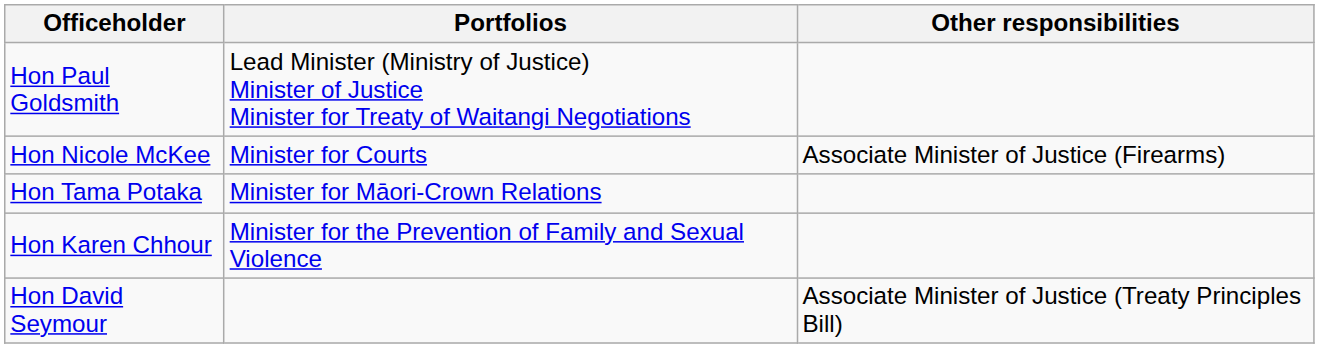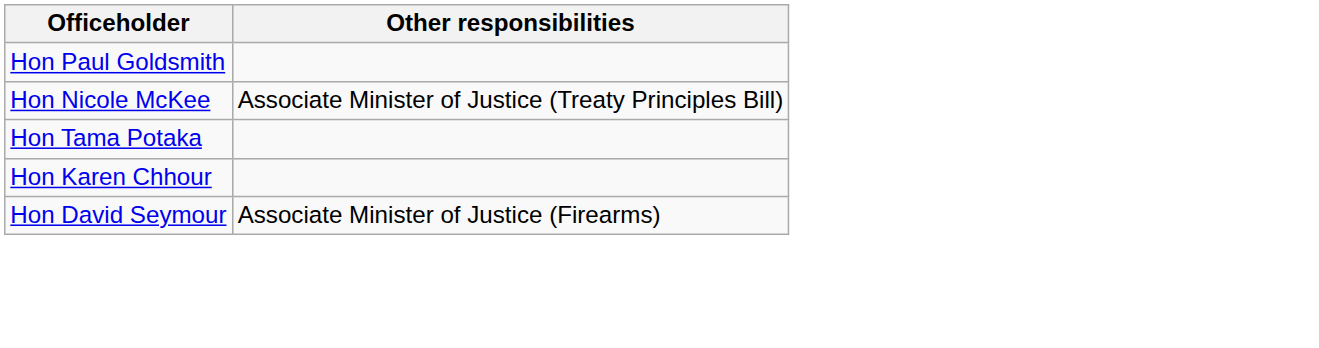 <table class="wikitable">
 <tr>
 <th>Officeholder</th>
-<th>Portfolios</th>
 <th>Other responsibilities</th>
 </tr>
 <tr>
 <td><a href='#'>Hon Paul Goldsmith</a></td>
-<td>Lead Minister (Ministry of Justice)<br><a href='#'>Minister of Justice</a><br><a href='#'>Minister for Treaty of Waitangi Negotiations</a></td>
 <td></td>
 </tr>
 <tr>
 <td><a href='#'>Hon Nicole McKee</a></td>
-<td><a href='#'>Minister for Courts</a></td>
-<td>Associate Minister of Justice (Firearms)</td>
+<td>Associate Minister of Justice (Treaty Principles Bill)</td>
 </tr>
 <tr>
 <td><a href='#'>Hon Tama Potaka</a></td>
-<td><a href='#'>Minister for Māori-Crown Relations</a></td>
 <td></td>
 </tr>
 <tr>
 <td><a href='#'>Hon Karen Chhour</a></td>
-<td><a href='#'>Minister for the Prevention of Family and Sexual Violence</a></td>
 <td></td>
 </tr>
 <tr>
 <td><a href='#'>Hon David Seymour</a></td>
-<td></td>
-<td>Associate Minister of Justice (Treaty Principles Bill)</td>
+<td>Associate Minister of Justice (Firearms)</td>
 </tr>
 </table>
